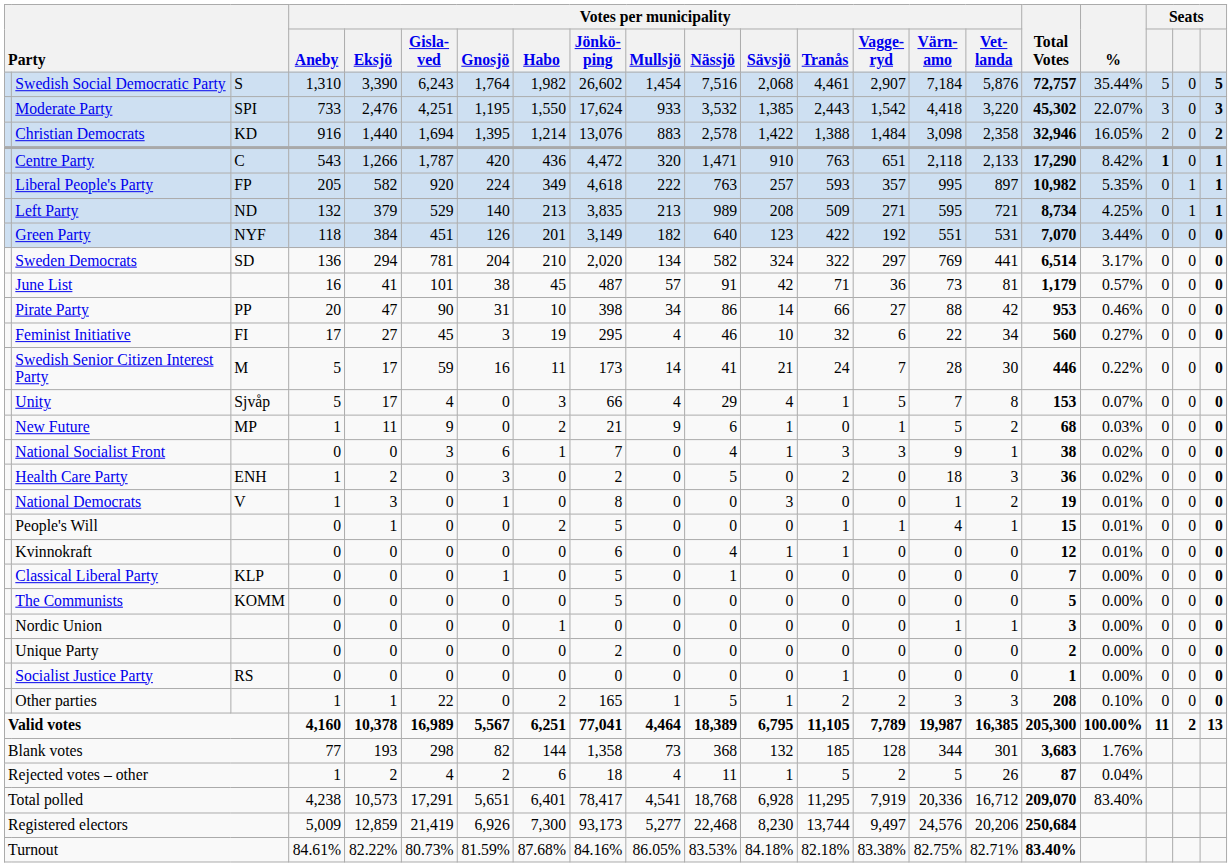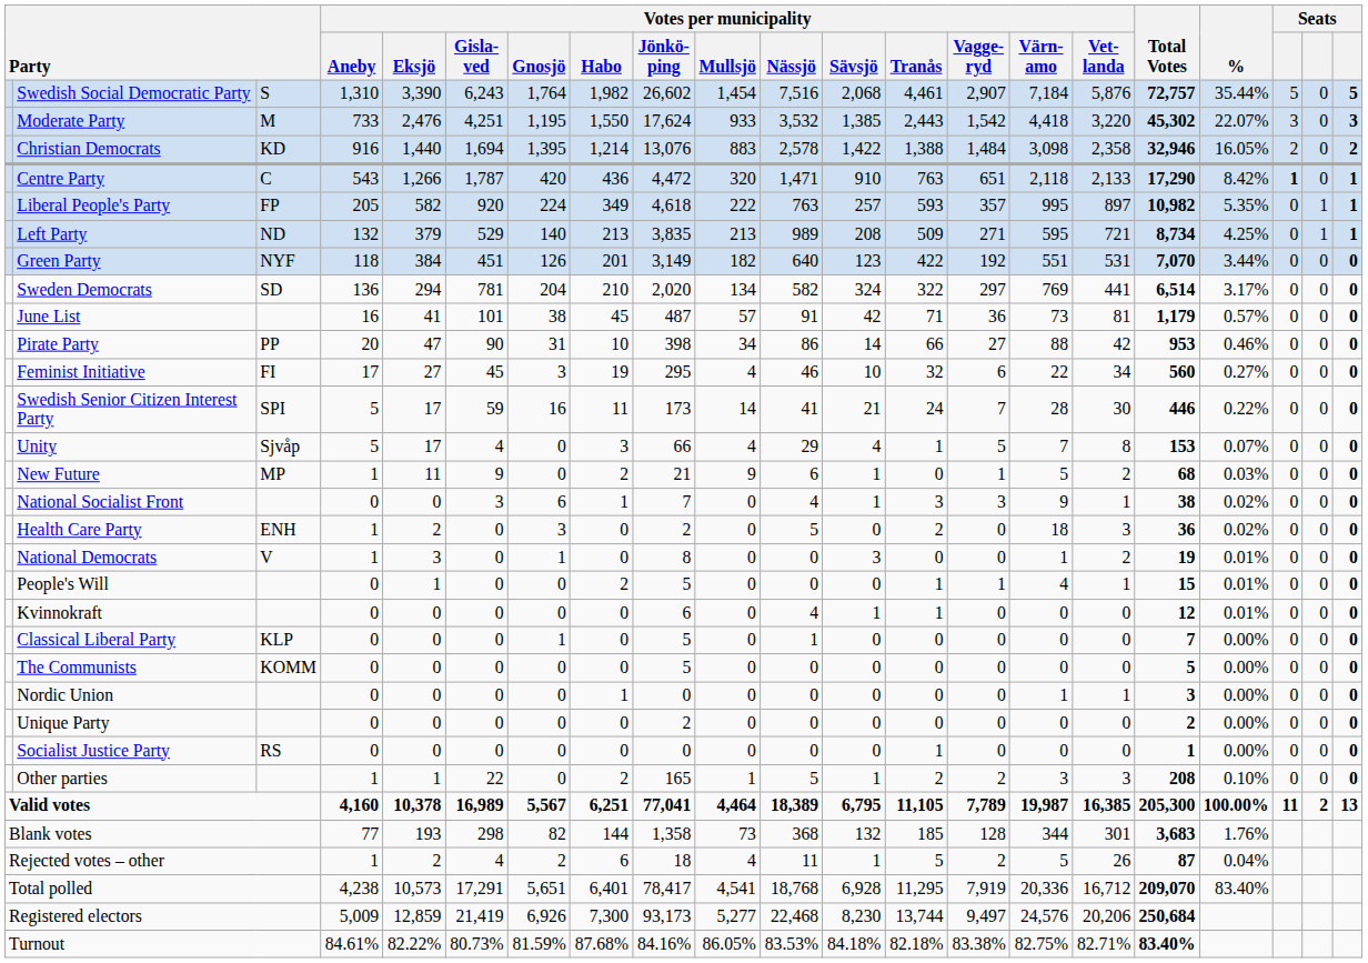 <table class="wikitable" border="1" style="text-align:right;">
 <tr>
 <th style="text-align:left;" valign=bottom rowspan=2 colspan=3>Party</th>
 <th colspan=13>Votes per municipality</th>
 <th align=center valign=bottom rowspan=2 width="50">Total Votes</th>
 <th align=center valign=bottom rowspan=2 width="50">%</th>
 <th colspan=3>Seats</th>
 </tr>
 <tr>
 <th align=center valign=bottom width="50"><a href='#'>Aneby</a></th>
 <th align=center valign=bottom width="50"><a href='#'>Eksjö</a></th>
 <th align=center valign=bottom width="50"><a href='#'>Gisla- ved</a></th>
 <th align=center valign=bottom width="50"><a href='#'>Gnosjö</a></th>
 <th align=center valign=bottom width="50"><a href='#'>Habo</a></th>
 <th align=center valign=bottom width="50"><a href='#'>Jönkö- ping</a></th>
 <th align=center valign=bottom width="50"><a href='#'>Mullsjö</a></th>
 <th align=center valign=bottom width="50"><a href='#'>Nässjö</a></th>
 <th align=center valign=bottom width="50"><a href='#'>Sävsjö</a></th>
 <th align=center valign=bottom width="50"><a href='#'>Tranås</a></th>
 <th align=center valign=bottom width="50"><a href='#'>Vagge- ryd</a></th>
 <th align=center valign=bottom width="50"><a href='#'>Värn- amo</a></th>
 <th align=center valign=bottom width="50"><a href='#'>Vet- landa</a></th>
 <th align=center valign=bottom width="20"><small></small></th>
 <th align=center valign=bottom width="20"><small><a href='#'></a></small></th>
 <th align=center valign=bottom width="20"><small></small></th>
 </tr>
 <tr style="background:#CEE0F2;">
 <td></td>
 <td align=left style="white-space: nowrap;"><a href='#'>Swedish Social Democratic Party</a></td>
 <td align=left>S</td>
 <td>1,310</td>
 <td>3,390</td>
 <td>6,243</td>
 <td>1,764</td>
 <td>1,982</td>
 <td>26,602</td>
 <td>1,454</td>
 <td>7,516</td>
 <td>2,068</td>
 <td>4,461</td>
 <td>2,907</td>
 <td>7,184</td>
 <td>5,876</td>
 <td><strong>72,757</strong></td>
 <td>35.44%</td>
 <td>5</td>
 <td>0</td>
 <td><strong>5</strong></td>
 </tr>
 <tr style="background:#CEE0F2;">
 <td></td>
 <td align=left><a href='#'>Moderate Party</a></td>
-<td align=left>SPI</td>
+<td align=left>M</td>
 <td>733</td>
 <td>2,476</td>
 <td>4,251</td>
 <td>1,195</td>
 <td>1,550</td>
 <td>17,624</td>
 <td>933</td>
 <td>3,532</td>
 <td>1,385</td>
 <td>2,443</td>
 <td>1,542</td>
 <td>4,418</td>
 <td>3,220</td>
 <td><strong>45,302</strong></td>
 <td>22.07%</td>
 <td>3</td>
 <td>0</td>
 <td><strong>3</strong></td>
 </tr>
 <tr style="background:#CEE0F2;">
 <td></td>
 <td align=left><a href='#'>Christian Democrats</a></td>
 <td align=left>KD</td>
 <td>916</td>
 <td>1,440</td>
 <td>1,694</td>
 <td>1,395</td>
 <td>1,214</td>
 <td>13,076</td>
 <td>883</td>
 <td>2,578</td>
 <td>1,422</td>
 <td>1,388</td>
 <td>1,484</td>
 <td>3,098</td>
 <td>2,358</td>
 <td><strong>32,946</strong></td>
 <td>16.05%</td>
 <td>2</td>
 <td>0</td>
 <td><strong>2</strong></td>
 </tr>
 <tr style="background:#CEE0F2; border-top:3px solid darkgray;">
 <td></td>
 <td align=left><a href='#'>Centre Party</a></td>
 <td align=left>C</td>
 <td>543</td>
 <td>1,266</td>
 <td>1,787</td>
 <td>420</td>
 <td>436</td>
 <td>4,472</td>
 <td>320</td>
 <td>1,471</td>
 <td>910</td>
 <td>763</td>
 <td>651</td>
 <td>2,118</td>
 <td>2,133</td>
 <td><strong>17,290</strong></td>
 <td>8.42%</td>
 <td><strong>1</strong></td>
 <td>0</td>
 <td><strong>1</strong></td>
 </tr>
 <tr style="background:#CEE0F2;">
 <td></td>
 <td align=left><a href='#'>Liberal People's Party</a></td>
 <td align=left>FP</td>
 <td>205</td>
 <td>582</td>
 <td>920</td>
 <td>224</td>
 <td>349</td>
 <td>4,618</td>
 <td>222</td>
 <td>763</td>
 <td>257</td>
 <td>593</td>
 <td>357</td>
 <td>995</td>
 <td>897</td>
 <td><strong>10,982</strong></td>
 <td>5.35%</td>
 <td>0</td>
 <td>1</td>
 <td><strong>1</strong></td>
 </tr>
 <tr style="background:#CEE0F2;">
 <td></td>
 <td align=left><a href='#'>Left Party</a></td>
 <td align=left>ND</td>
 <td>132</td>
 <td>379</td>
 <td>529</td>
 <td>140</td>
 <td>213</td>
 <td>3,835</td>
 <td>213</td>
 <td>989</td>
 <td>208</td>
 <td>509</td>
 <td>271</td>
 <td>595</td>
 <td>721</td>
 <td><strong>8,734</strong></td>
 <td>4.25%</td>
 <td>0</td>
 <td>1</td>
 <td><strong>1</strong></td>
 </tr>
 <tr style="background:#CEE0F2;">
 <td></td>
 <td align=left><a href='#'>Green Party</a></td>
 <td align=left>NYF</td>
 <td>118</td>
 <td>384</td>
 <td>451</td>
 <td>126</td>
 <td>201</td>
 <td>3,149</td>
 <td>182</td>
 <td>640</td>
 <td>123</td>
 <td>422</td>
 <td>192</td>
 <td>551</td>
 <td>531</td>
 <td><strong>7,070</strong></td>
 <td>3.44%</td>
 <td>0</td>
 <td>0</td>
 <td><strong>0</strong></td>
 </tr>
 <tr>
 <td></td>
 <td align=left><a href='#'>Sweden Democrats</a></td>
 <td align=left>SD</td>
 <td>136</td>
 <td>294</td>
 <td>781</td>
 <td>204</td>
 <td>210</td>
 <td>2,020</td>
 <td>134</td>
 <td>582</td>
 <td>324</td>
 <td>322</td>
 <td>297</td>
 <td>769</td>
 <td>441</td>
 <td><strong>6,514</strong></td>
 <td>3.17%</td>
 <td>0</td>
 <td>0</td>
 <td><strong>0</strong></td>
 </tr>
 <tr>
 <td></td>
 <td align=left><a href='#'>June List</a></td>
 <td></td>
 <td>16</td>
 <td>41</td>
 <td>101</td>
 <td>38</td>
 <td>45</td>
 <td>487</td>
 <td>57</td>
 <td>91</td>
 <td>42</td>
 <td>71</td>
 <td>36</td>
 <td>73</td>
 <td>81</td>
 <td><strong>1,179</strong></td>
 <td>0.57%</td>
 <td>0</td>
 <td>0</td>
 <td><strong>0</strong></td>
 </tr>
 <tr>
 <td></td>
 <td align=left><a href='#'>Pirate Party</a></td>
 <td align=left>PP</td>
 <td>20</td>
 <td>47</td>
 <td>90</td>
 <td>31</td>
 <td>10</td>
 <td>398</td>
 <td>34</td>
 <td>86</td>
 <td>14</td>
 <td>66</td>
 <td>27</td>
 <td>88</td>
 <td>42</td>
 <td><strong>953</strong></td>
 <td>0.46%</td>
 <td>0</td>
 <td>0</td>
 <td><strong>0</strong></td>
 </tr>
 <tr>
 <td></td>
 <td align=left><a href='#'>Feminist Initiative</a></td>
 <td align=left>FI</td>
 <td>17</td>
 <td>27</td>
 <td>45</td>
 <td>3</td>
 <td>19</td>
 <td>295</td>
 <td>4</td>
 <td>46</td>
 <td>10</td>
 <td>32</td>
 <td>6</td>
 <td>22</td>
 <td>34</td>
 <td><strong>560</strong></td>
 <td>0.27%</td>
 <td>0</td>
 <td>0</td>
 <td><strong>0</strong></td>
 </tr>
 <tr>
 <td></td>
 <td align=left><a href='#'>Swedish Senior Citizen Interest Party</a></td>
-<td align=left>M</td>
+<td align=left>SPI</td>
 <td>5</td>
 <td>17</td>
 <td>59</td>
 <td>16</td>
 <td>11</td>
 <td>173</td>
 <td>14</td>
 <td>41</td>
 <td>21</td>
 <td>24</td>
 <td>7</td>
 <td>28</td>
 <td>30</td>
 <td><strong>446</strong></td>
 <td>0.22%</td>
 <td>0</td>
 <td>0</td>
 <td><strong>0</strong></td>
 </tr>
 <tr>
 <td></td>
 <td align=left><a href='#'>Unity</a></td>
 <td align=left>Sjvåp</td>
 <td>5</td>
 <td>17</td>
 <td>4</td>
 <td>0</td>
 <td>3</td>
 <td>66</td>
 <td>4</td>
 <td>29</td>
 <td>4</td>
 <td>1</td>
 <td>5</td>
 <td>7</td>
 <td>8</td>
 <td><strong>153</strong></td>
 <td>0.07%</td>
 <td>0</td>
 <td>0</td>
 <td><strong>0</strong></td>
 </tr>
 <tr>
 <td></td>
 <td align=left><a href='#'>New Future</a></td>
 <td align=left>MP</td>
 <td>1</td>
 <td>11</td>
 <td>9</td>
 <td>0</td>
 <td>2</td>
 <td>21</td>
 <td>9</td>
 <td>6</td>
 <td>1</td>
 <td>0</td>
 <td>1</td>
 <td>5</td>
 <td>2</td>
 <td><strong>68</strong></td>
 <td>0.03%</td>
 <td>0</td>
 <td>0</td>
 <td><strong>0</strong></td>
 </tr>
 <tr>
 <td></td>
 <td align=left><a href='#'>National Socialist Front</a></td>
 <td></td>
 <td>0</td>
 <td>0</td>
 <td>3</td>
 <td>6</td>
 <td>1</td>
 <td>7</td>
 <td>0</td>
 <td>4</td>
 <td>1</td>
 <td>3</td>
 <td>3</td>
 <td>9</td>
 <td>1</td>
 <td><strong>38</strong></td>
 <td>0.02%</td>
 <td>0</td>
 <td>0</td>
 <td><strong>0</strong></td>
 </tr>
 <tr>
 <td></td>
 <td align=left><a href='#'>Health Care Party</a></td>
 <td align=left>ENH</td>
 <td>1</td>
 <td>2</td>
 <td>0</td>
 <td>3</td>
 <td>0</td>
 <td>2</td>
 <td>0</td>
 <td>5</td>
 <td>0</td>
 <td>2</td>
 <td>0</td>
 <td>18</td>
 <td>3</td>
 <td><strong>36</strong></td>
 <td>0.02%</td>
 <td>0</td>
 <td>0</td>
 <td><strong>0</strong></td>
 </tr>
 <tr>
 <td></td>
 <td align=left><a href='#'>National Democrats</a></td>
 <td align=left>V</td>
 <td>1</td>
 <td>3</td>
 <td>0</td>
 <td>1</td>
 <td>0</td>
 <td>8</td>
 <td>0</td>
 <td>0</td>
 <td>3</td>
 <td>0</td>
 <td>0</td>
 <td>1</td>
 <td>2</td>
 <td><strong>19</strong></td>
 <td>0.01%</td>
 <td>0</td>
 <td>0</td>
 <td><strong>0</strong></td>
 </tr>
 <tr>
 <td></td>
 <td align=left>People's Will</td>
 <td></td>
 <td>0</td>
 <td>1</td>
 <td>0</td>
 <td>0</td>
 <td>2</td>
 <td>5</td>
 <td>0</td>
 <td>0</td>
 <td>0</td>
 <td>1</td>
 <td>1</td>
 <td>4</td>
 <td>1</td>
 <td><strong>15</strong></td>
 <td>0.01%</td>
 <td>0</td>
 <td>0</td>
 <td><strong>0</strong></td>
 </tr>
 <tr>
 <td></td>
 <td align=left>Kvinnokraft</td>
 <td></td>
 <td>0</td>
 <td>0</td>
 <td>0</td>
 <td>0</td>
 <td>0</td>
 <td>6</td>
 <td>0</td>
 <td>4</td>
 <td>1</td>
 <td>1</td>
 <td>0</td>
 <td>0</td>
 <td>0</td>
 <td><strong>12</strong></td>
 <td>0.01%</td>
 <td>0</td>
 <td>0</td>
 <td><strong>0</strong></td>
 </tr>
 <tr>
 <td></td>
 <td align=left><a href='#'>Classical Liberal Party</a></td>
 <td align=left>KLP</td>
 <td>0</td>
 <td>0</td>
 <td>0</td>
 <td>1</td>
 <td>0</td>
 <td>5</td>
 <td>0</td>
 <td>1</td>
 <td>0</td>
 <td>0</td>
 <td>0</td>
 <td>0</td>
 <td>0</td>
 <td><strong>7</strong></td>
 <td>0.00%</td>
 <td>0</td>
 <td>0</td>
 <td><strong>0</strong></td>
 </tr>
 <tr>
 <td></td>
 <td align=left><a href='#'>The Communists</a></td>
 <td align=left>KOMM</td>
 <td>0</td>
 <td>0</td>
 <td>0</td>
 <td>0</td>
 <td>0</td>
 <td>5</td>
 <td>0</td>
 <td>0</td>
 <td>0</td>
 <td>0</td>
 <td>0</td>
 <td>0</td>
 <td>0</td>
 <td><strong>5</strong></td>
 <td>0.00%</td>
 <td>0</td>
 <td>0</td>
 <td><strong>0</strong></td>
 </tr>
 <tr>
 <td></td>
 <td align=left>Nordic Union</td>
 <td></td>
 <td>0</td>
 <td>0</td>
 <td>0</td>
 <td>0</td>
 <td>1</td>
 <td>0</td>
 <td>0</td>
 <td>0</td>
 <td>0</td>
 <td>0</td>
 <td>0</td>
 <td>1</td>
 <td>1</td>
 <td><strong>3</strong></td>
 <td>0.00%</td>
 <td>0</td>
 <td>0</td>
 <td><strong>0</strong></td>
 </tr>
 <tr>
 <td></td>
 <td align=left>Unique Party</td>
 <td></td>
 <td>0</td>
 <td>0</td>
 <td>0</td>
 <td>0</td>
 <td>0</td>
 <td>2</td>
 <td>0</td>
 <td>0</td>
 <td>0</td>
 <td>0</td>
 <td>0</td>
 <td>0</td>
 <td>0</td>
 <td><strong>2</strong></td>
 <td>0.00%</td>
 <td>0</td>
 <td>0</td>
 <td><strong>0</strong></td>
 </tr>
 <tr>
 <td></td>
 <td align=left><a href='#'>Socialist Justice Party</a></td>
 <td align=left>RS</td>
 <td>0</td>
 <td>0</td>
 <td>0</td>
 <td>0</td>
 <td>0</td>
 <td>0</td>
 <td>0</td>
 <td>0</td>
 <td>0</td>
 <td>1</td>
 <td>0</td>
 <td>0</td>
 <td>0</td>
 <td><strong>1</strong></td>
 <td>0.00%</td>
 <td>0</td>
 <td>0</td>
 <td><strong>0</strong></td>
 </tr>
 <tr>
 <td></td>
 <td align=left>Other parties</td>
 <td></td>
 <td>1</td>
 <td>1</td>
 <td>22</td>
 <td>0</td>
 <td>2</td>
 <td>165</td>
 <td>1</td>
 <td>5</td>
 <td>1</td>
 <td>2</td>
 <td>2</td>
 <td>3</td>
 <td>3</td>
 <td><strong>208</strong></td>
 <td>0.10%</td>
 <td>0</td>
 <td>0</td>
 <td><strong>0</strong></td>
 </tr>
 <tr style="font-weight:bold">
 <td align=left colspan=3>Valid votes</td>
 <td>4,160</td>
 <td>10,378</td>
 <td>16,989</td>
 <td>5,567</td>
 <td>6,251</td>
 <td>77,041</td>
 <td>4,464</td>
 <td>18,389</td>
 <td>6,795</td>
 <td>11,105</td>
 <td>7,789</td>
 <td>19,987</td>
 <td>16,385</td>
 <td>205,300</td>
 <td>100.00%</td>
 <td>11</td>
 <td>2</td>
 <td>13</td>
 </tr>
 <tr>
 <td align=left colspan=3>Blank votes</td>
 <td>77</td>
 <td>193</td>
 <td>298</td>
 <td>82</td>
 <td>144</td>
 <td>1,358</td>
 <td>73</td>
 <td>368</td>
 <td>132</td>
 <td>185</td>
 <td>128</td>
 <td>344</td>
 <td>301</td>
 <td><strong>3,683</strong></td>
 <td>1.76%</td>
 <td></td>
 <td></td>
 <td></td>
 </tr>
 <tr>
 <td align=left colspan=3>Rejected votes – other</td>
 <td>1</td>
 <td>2</td>
 <td>4</td>
 <td>2</td>
 <td>6</td>
 <td>18</td>
 <td>4</td>
 <td>11</td>
 <td>1</td>
 <td>5</td>
 <td>2</td>
 <td>5</td>
 <td>26</td>
 <td><strong>87</strong></td>
 <td>0.04%</td>
 <td></td>
 <td></td>
 <td></td>
 </tr>
 <tr>
 <td align=left colspan=3>Total polled</td>
 <td>4,238</td>
 <td>10,573</td>
 <td>17,291</td>
 <td>5,651</td>
 <td>6,401</td>
 <td>78,417</td>
 <td>4,541</td>
 <td>18,768</td>
 <td>6,928</td>
 <td>11,295</td>
 <td>7,919</td>
 <td>20,336</td>
 <td>16,712</td>
 <td><strong>209,070</strong></td>
 <td>83.40%</td>
 <td></td>
 <td></td>
 <td></td>
 </tr>
 <tr>
 <td align=left colspan=3>Registered electors</td>
 <td>5,009</td>
 <td>12,859</td>
 <td>21,419</td>
 <td>6,926</td>
 <td>7,300</td>
 <td>93,173</td>
 <td>5,277</td>
 <td>22,468</td>
 <td>8,230</td>
 <td>13,744</td>
 <td>9,497</td>
 <td>24,576</td>
 <td>20,206</td>
 <td><strong>250,684</strong></td>
 <td></td>
 <td></td>
 <td></td>
 <td></td>
 </tr>
 <tr>
 <td align=left colspan=3>Turnout</td>
 <td>84.61%</td>
 <td>82.22%</td>
 <td>80.73%</td>
 <td>81.59%</td>
 <td>87.68%</td>
 <td>84.16%</td>
 <td>86.05%</td>
 <td>83.53%</td>
 <td>84.18%</td>
 <td>82.18%</td>
 <td>83.38%</td>
 <td>82.75%</td>
 <td>82.71%</td>
 <td><strong>83.40%</strong></td>
 <td></td>
 <td></td>
 <td></td>
 <td></td>
 </tr>
 </table>
